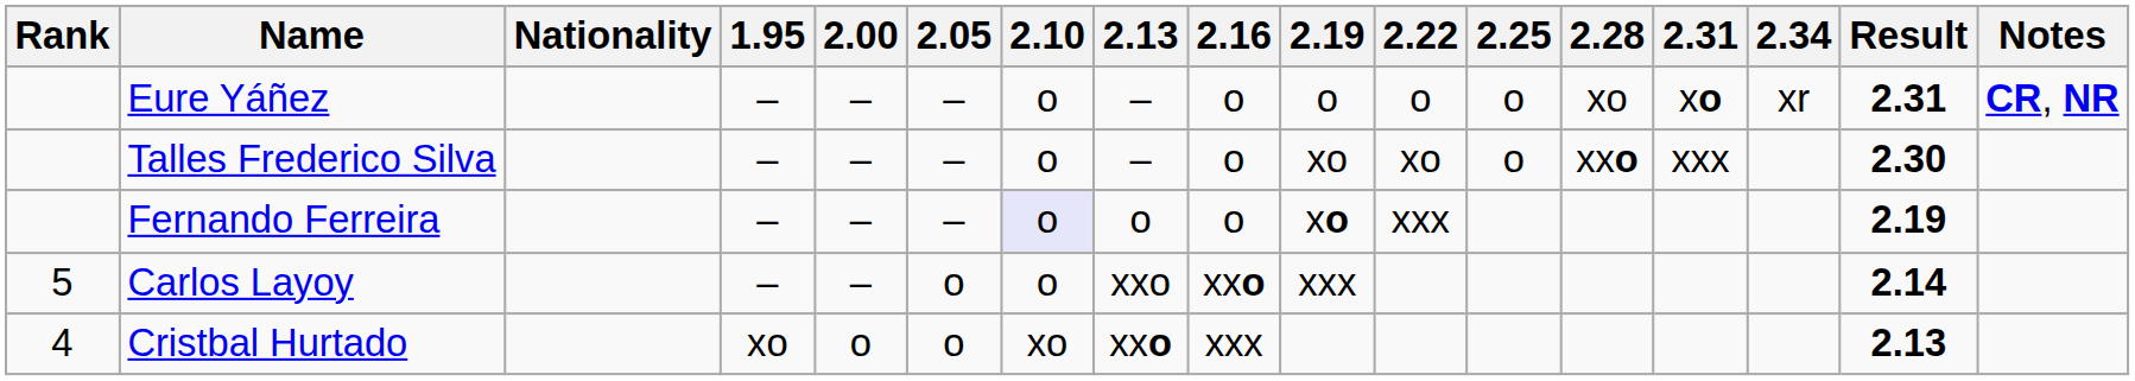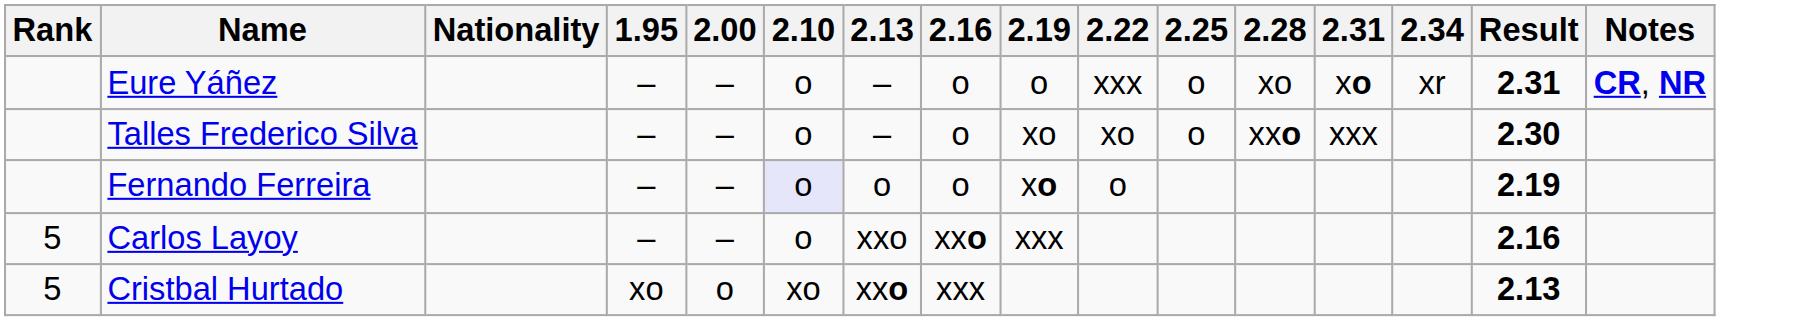 <table class="wikitable sortable" style="text-align:center;font-size=95%">
 <tr>
 <th>Rank</th>
 <th>Name</th>
 <th>Nationality</th>
 <th>1.95</th>
 <th>2.00</th>
-<th>2.05</th>
 <th>2.10</th>
 <th>2.13</th>
 <th>2.16</th>
 <th>2.19</th>
 <th>2.22</th>
 <th>2.25</th>
 <th>2.28</th>
 <th>2.31</th>
 <th>2.34</th>
 <th>Result</th>
 <th>Notes</th>
 </tr>
 <tr>
 <td></td>
 <td align=left><a href='#'>Eure Yáñez</a></td>
 <td align=left></td>
 <td>–</td>
 <td>–</td>
-<td>–</td>
 <td>o</td>
 <td>–</td>
 <td>o</td>
 <td>o</td>
-<td>o</td>
+<td>xxx</td>
 <td>o</td>
 <td>xo</td>
 <td>x<strong>o</strong></td>
 <td>xr</td>
 <td><strong>2.31</strong></td>
 <td><strong><a href='#'>CR</a></strong>, <strong><a href='#'>NR</a></strong></td>
 </tr>
 <tr>
 <td></td>
 <td align=left><a href='#'>Talles Frederico Silva</a></td>
 <td align=left></td>
-<td>–</td>
 <td>–</td>
 <td>–</td>
 <td>o</td>
 <td>–</td>
 <td>o</td>
 <td>xo</td>
 <td>xo</td>
 <td>o</td>
 <td>xx<strong>o</strong></td>
 <td>xxx</td>
 <td></td>
 <td><strong>2.30</strong></td>
 <td></td>
 </tr>
 <tr>
 <td></td>
 <td align=left><a href='#'>Fernando Ferreira</a></td>
 <td align=left></td>
 <td>–</td>
 <td>–</td>
-<td>–</td>
 <td style="background: lavender;">o</td>
 <td>o</td>
 <td>o</td>
 <td>x<strong>o</strong></td>
-<td>xxx</td>
+<td>o</td>
 <td></td>
 <td></td>
 <td></td>
 <td></td>
 <td><strong>2.19</strong></td>
 <td></td>
 </tr>
 <tr>
 <td>5</td>
 <td align=left><a href='#'>Carlos Layoy</a></td>
 <td align=left></td>
 <td>–</td>
 <td>–</td>
 <td>o</td>
-<td>o</td>
 <td>xxo</td>
 <td>xx<strong>o</strong></td>
 <td>xxx</td>
 <td></td>
 <td></td>
 <td></td>
 <td></td>
 <td></td>
-<td><strong>2.14</strong></td>
+<td><strong>2.16</strong></td>
 <td></td>
 </tr>
 <tr>
-<td>4</td>
+<td>5</td>
 <td align=left><a href='#'>Cristbal Hurtado</a></td>
 <td align=left></td>
 <td>xo</td>
-<td>o</td>
 <td>o</td>
 <td>xo</td>
 <td>xx<strong>o</strong></td>
 <td>xxx</td>
 <td></td>
 <td></td>
 <td></td>
 <td></td>
 <td></td>
 <td></td>
 <td><strong>2.13</strong></td>
 <td></td>
 </tr>
 </table>
